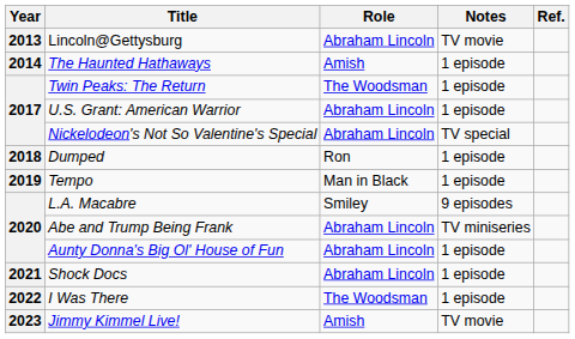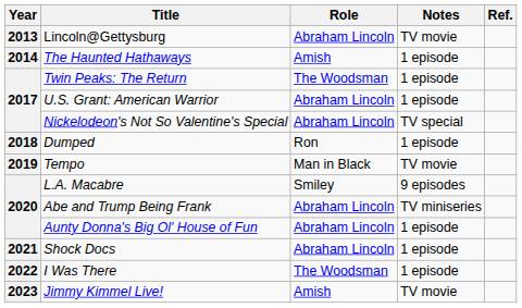 <table class="wikitable plainrowheaders">
 <tr>
 <th scope="col">Year</th>
 <th scope="col">Title</th>
 <th scope="col">Role</th>
 <th scope="col" class="unsortable">Notes</th>
 <th scope="col">Ref.</th>
 </tr>
 <tr>
 <th scope="row">2013</th>
 <td>Lincoln@Gettysburg</td>
 <td><a href='#'>Abraham Lincoln</a></td>
 <td>TV movie</td>
 <td align="center"></td>
 </tr>
 <tr>
 <th scope="row">2014</th>
 <td><em><a href='#'>The Haunted Hathaways</a></em></td>
 <td><a href='#'>Amish</a></td>
 <td>1 episode</td>
 <td align="center"></td>
 </tr>
 <tr>
 <th scope="row" rowspan="3">2017</th>
 <td><em><a href='#'>Twin Peaks: The Return</a></em></td>
 <td><a href='#'>The Woodsman</a></td>
 <td>1 episode</td>
 <td align="center"></td>
 </tr>
 <tr>
 <td><em>U.S. Grant: American Warrior</em></td>
 <td><a href='#'>Abraham Lincoln</a></td>
 <td>1 episode</td>
 <td></td>
 </tr>
 <tr>
 <td><em><a href='#'>Nickelodeon</a>'s Not So Valentine's Special</em></td>
 <td><a href='#'>Abraham Lincoln</a></td>
 <td>TV special</td>
 <td></td>
 </tr>
 <tr>
 <th scope="row">2018</th>
 <td><em>Dumped</em></td>
 <td>Ron</td>
 <td>1 episode</td>
 <td></td>
 </tr>
 <tr>
 <th scope="row">2019</th>
 <td><em>Tempo</em></td>
 <td>Man in Black</td>
-<td>1 episode</td>
+<td>TV movie</td>
 <td></td>
 </tr>
 <tr>
 <th scope="row" rowspan="3">2020</th>
 <td><em>L.A. Macabre</em></td>
 <td>Smiley</td>
 <td>9 episodes</td>
 <td></td>
 </tr>
 <tr>
 <td><em>Abe and Trump Being Frank</em></td>
 <td><a href='#'>Abraham Lincoln</a></td>
 <td>TV miniseries</td>
 <td></td>
 </tr>
 <tr>
 <td><em><a href='#'>Aunty Donna's Big Ol' House of Fun</a></em></td>
 <td><a href='#'>Abraham Lincoln</a></td>
 <td>1 episode</td>
 <td align="center"></td>
 </tr>
 <tr>
 <th scope="row">2021</th>
 <td><em>Shock Docs</em></td>
 <td><a href='#'>Abraham Lincoln</a></td>
 <td>1 episode</td>
 <td></td>
 </tr>
 <tr>
 <th scope="row">2022</th>
 <td><em>I Was There</em></td>
 <td><a href='#'>The Woodsman</a></td>
 <td>1 episode</td>
 <td></td>
 </tr>
 <tr>
 <th scope="row">2023</th>
 <td><em><a href='#'>Jimmy Kimmel Live!</a></em></td>
 <td><a href='#'>Amish</a></td>
 <td>TV movie</td>
 <td align="center"></td>
 </tr>
 </table>
